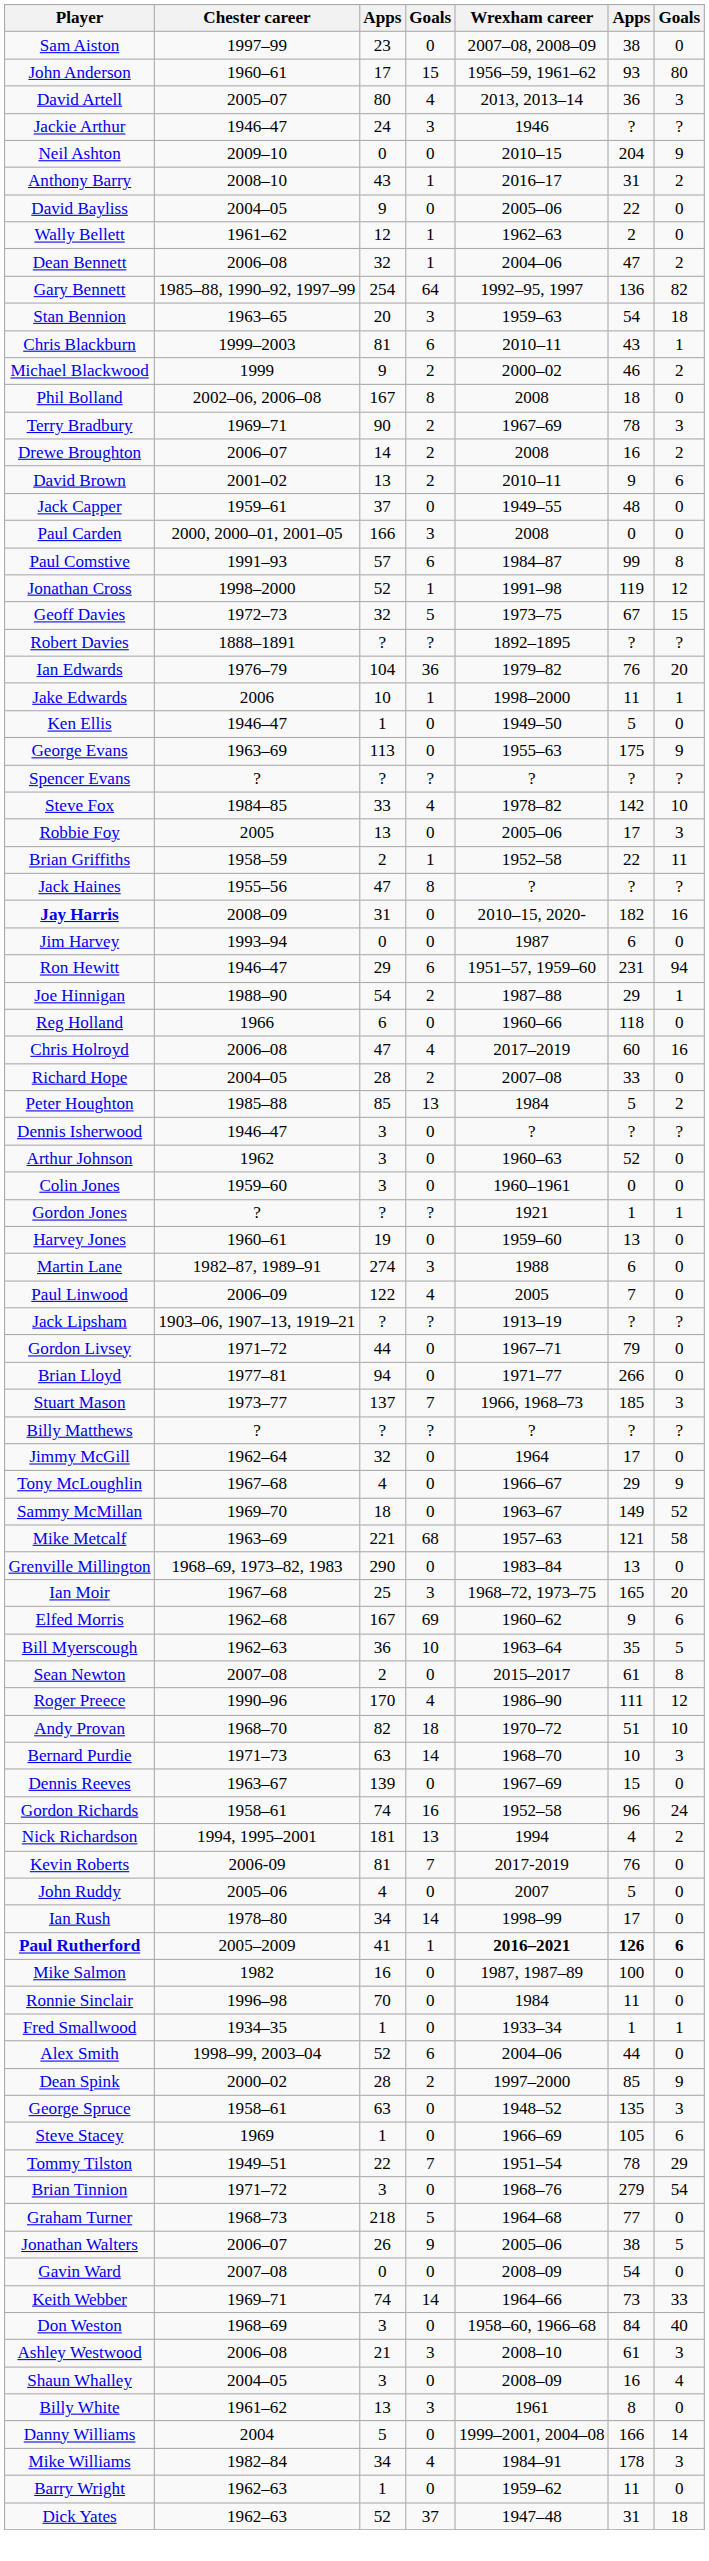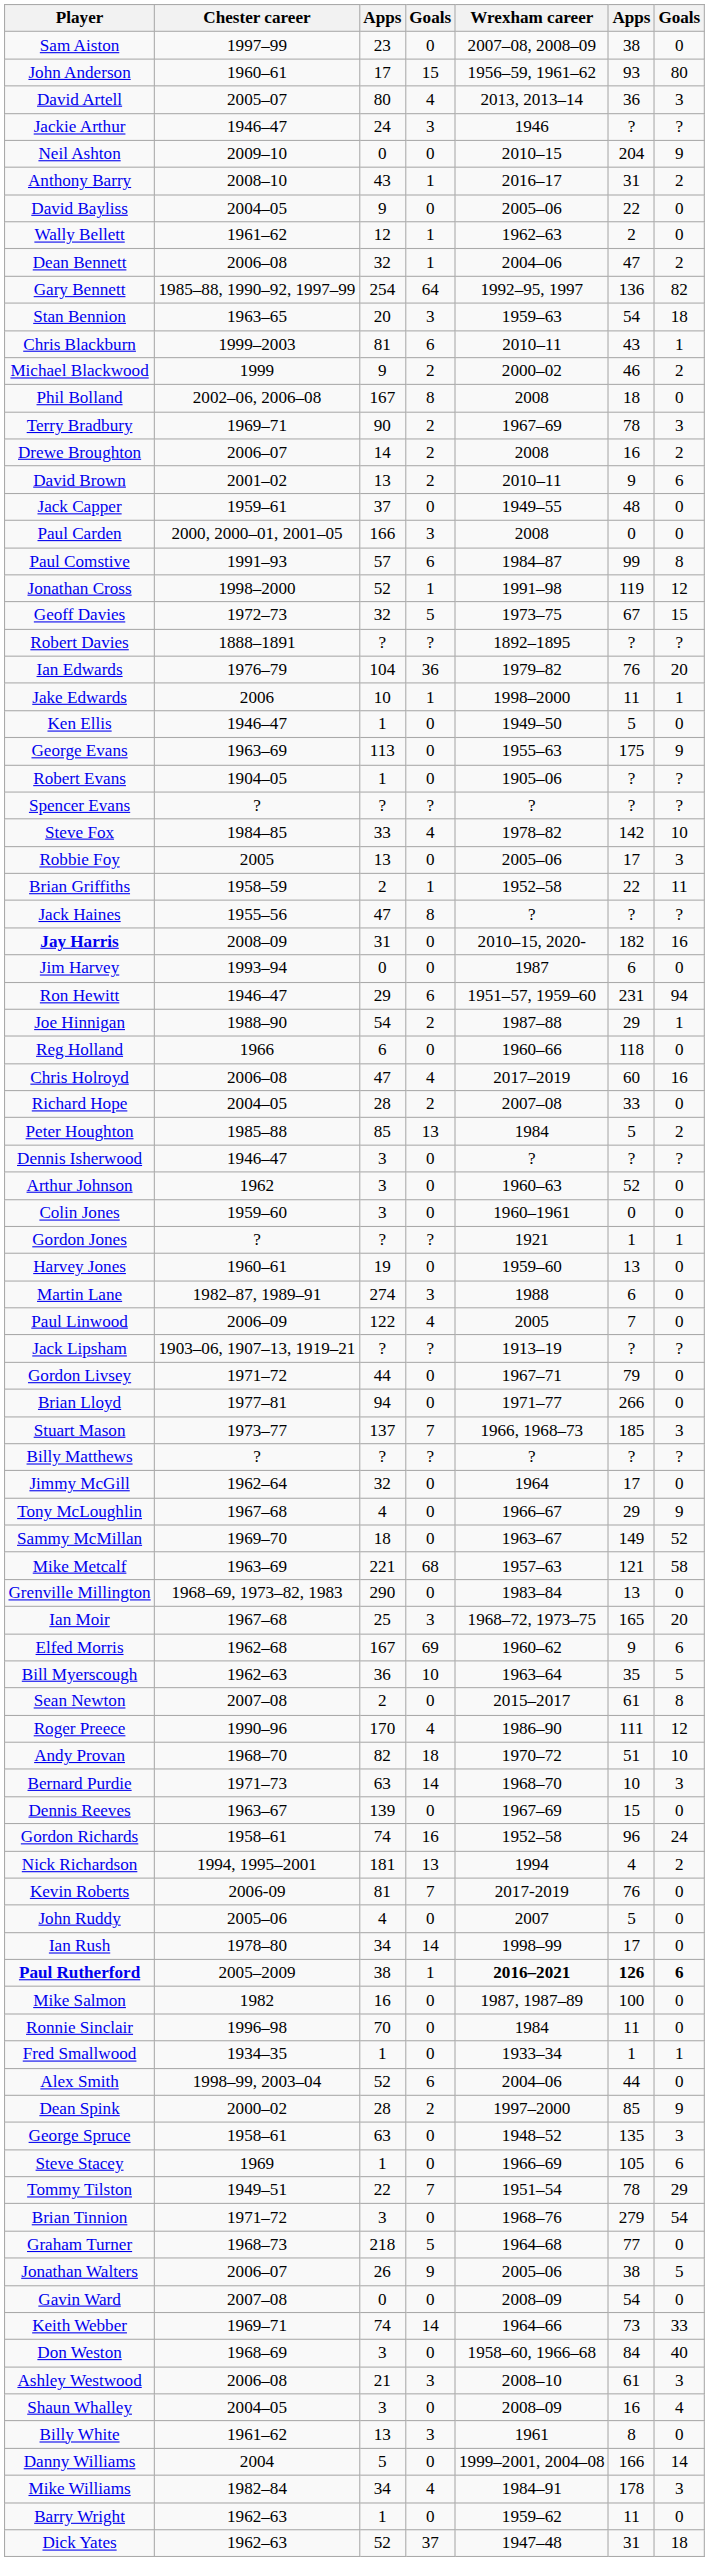 <table class="wikitable" style="text-align:center;">
 <tr>
 <th>Player</th>
 <th>Chester career</th>
 <th>Apps</th>
 <th>Goals</th>
 <th>Wrexham career</th>
 <th>Apps</th>
 <th>Goals</th>
 </tr>
 <tr>
 <td><a href='#'>Sam Aiston</a></td>
 <td>1997–99</td>
 <td>23</td>
 <td>0</td>
 <td>2007–08, 2008–09</td>
 <td>38</td>
 <td>0</td>
 </tr>
 <tr>
 <td><a href='#'>John Anderson</a></td>
 <td>1960–61</td>
 <td>17</td>
 <td>15</td>
 <td>1956–59, 1961–62</td>
 <td>93</td>
 <td>80</td>
 </tr>
 <tr>
 <td><a href='#'>David Artell</a></td>
 <td>2005–07</td>
 <td>80</td>
 <td>4</td>
 <td>2013, 2013–14</td>
 <td>36</td>
 <td>3</td>
 </tr>
 <tr>
 <td><a href='#'>Jackie Arthur</a></td>
 <td>1946–47</td>
 <td>24</td>
 <td>3</td>
 <td>1946</td>
 <td>?</td>
 <td>?</td>
 </tr>
 <tr>
 <td><a href='#'>Neil Ashton</a></td>
 <td>2009–10</td>
 <td>0</td>
 <td>0</td>
 <td>2010–15</td>
 <td>204</td>
 <td>9</td>
 </tr>
 <tr>
 <td><a href='#'>Anthony Barry</a></td>
 <td>2008–10</td>
 <td>43</td>
 <td>1</td>
 <td>2016–17</td>
 <td>31</td>
 <td>2</td>
 </tr>
 <tr>
 <td><a href='#'>David Bayliss</a></td>
 <td>2004–05</td>
 <td>9</td>
 <td>0</td>
 <td>2005–06</td>
 <td>22</td>
 <td>0</td>
 </tr>
 <tr>
 <td><a href='#'>Wally Bellett</a></td>
 <td>1961–62</td>
 <td>12</td>
 <td>1</td>
 <td>1962–63</td>
 <td>2</td>
 <td>0</td>
 </tr>
 <tr>
 <td><a href='#'>Dean Bennett</a></td>
 <td>2006–08</td>
 <td>32</td>
 <td>1</td>
 <td>2004–06</td>
 <td>47</td>
 <td>2</td>
 </tr>
 <tr>
 <td><a href='#'>Gary Bennett</a></td>
 <td>1985–88, 1990–92, 1997–99</td>
 <td>254</td>
 <td>64</td>
 <td>1992–95, 1997</td>
 <td>136</td>
 <td>82</td>
 </tr>
 <tr>
 <td><a href='#'>Stan Bennion</a></td>
 <td>1963–65</td>
 <td>20</td>
 <td>3</td>
 <td>1959–63</td>
 <td>54</td>
 <td>18</td>
 </tr>
 <tr>
 <td><a href='#'>Chris Blackburn</a></td>
 <td>1999–2003</td>
 <td>81</td>
 <td>6</td>
 <td>2010–11</td>
 <td>43</td>
 <td>1</td>
 </tr>
 <tr>
 <td><a href='#'>Michael Blackwood</a></td>
 <td>1999</td>
 <td>9</td>
 <td>2</td>
 <td>2000–02</td>
 <td>46</td>
 <td>2</td>
 </tr>
 <tr>
 <td><a href='#'>Phil Bolland</a></td>
 <td>2002–06, 2006–08</td>
 <td>167</td>
 <td>8</td>
 <td>2008</td>
 <td>18</td>
 <td>0</td>
 </tr>
 <tr>
 <td><a href='#'>Terry Bradbury</a></td>
 <td>1969–71</td>
 <td>90</td>
 <td>2</td>
 <td>1967–69</td>
 <td>78</td>
 <td>3</td>
 </tr>
 <tr>
 <td><a href='#'>Drewe Broughton</a></td>
 <td>2006–07</td>
 <td>14</td>
 <td>2</td>
 <td>2008</td>
 <td>16</td>
 <td>2</td>
 </tr>
 <tr>
 <td><a href='#'>David Brown</a></td>
 <td>2001–02</td>
 <td>13</td>
 <td>2</td>
 <td>2010–11</td>
 <td>9</td>
 <td>6</td>
 </tr>
 <tr>
 <td><a href='#'>Jack Capper</a></td>
 <td>1959–61</td>
 <td>37</td>
 <td>0</td>
 <td>1949–55</td>
 <td>48</td>
 <td>0</td>
 </tr>
 <tr>
 <td><a href='#'>Paul Carden</a></td>
 <td>2000, 2000–01, 2001–05</td>
 <td>166</td>
 <td>3</td>
 <td>2008</td>
 <td>0</td>
 <td>0</td>
 </tr>
 <tr>
 <td><a href='#'>Paul Comstive</a></td>
 <td>1991–93</td>
 <td>57</td>
 <td>6</td>
 <td>1984–87</td>
 <td>99</td>
 <td>8</td>
 </tr>
 <tr>
 <td><a href='#'>Jonathan Cross</a></td>
 <td>1998–2000</td>
 <td>52</td>
 <td>1</td>
 <td>1991–98</td>
 <td>119</td>
 <td>12</td>
 </tr>
 <tr>
 <td><a href='#'>Geoff Davies</a></td>
 <td>1972–73</td>
 <td>32</td>
 <td>5</td>
 <td>1973–75</td>
 <td>67</td>
 <td>15</td>
 </tr>
 <tr>
 <td><a href='#'>Robert Davies</a></td>
 <td>1888–1891</td>
 <td>?</td>
 <td>?</td>
 <td>1892–1895</td>
 <td>?</td>
 <td>?</td>
 </tr>
 <tr>
 <td><a href='#'>Ian Edwards</a></td>
 <td>1976–79</td>
 <td>104</td>
 <td>36</td>
 <td>1979–82</td>
 <td>76</td>
 <td>20</td>
 </tr>
 <tr>
 <td><a href='#'>Jake Edwards</a></td>
 <td>2006</td>
 <td>10</td>
 <td>1</td>
 <td>1998–2000</td>
 <td>11</td>
 <td>1</td>
 </tr>
 <tr>
 <td><a href='#'>Ken Ellis</a></td>
 <td>1946–47</td>
 <td>1</td>
 <td>0</td>
 <td>1949–50</td>
 <td>5</td>
 <td>0</td>
 </tr>
 <tr>
 <td><a href='#'>George Evans</a></td>
 <td>1963–69</td>
 <td>113</td>
 <td>0</td>
 <td>1955–63</td>
 <td>175</td>
 <td>9</td>
+</tr>
+<tr>
+<td><a href='#'>Robert Evans</a></td>
+<td>1904–05</td>
+<td>1</td>
+<td>0</td>
+<td>1905–06</td>
+<td>?</td>
+<td>?</td>
 </tr>
 <tr>
 <td><a href='#'>Spencer Evans</a></td>
 <td>?</td>
 <td>?</td>
 <td>?</td>
 <td>?</td>
 <td>?</td>
 <td>?</td>
 </tr>
 <tr>
 <td><a href='#'>Steve Fox</a></td>
 <td>1984–85</td>
 <td>33</td>
 <td>4</td>
 <td>1978–82</td>
 <td>142</td>
 <td>10</td>
 </tr>
 <tr>
 <td><a href='#'>Robbie Foy</a></td>
 <td>2005</td>
 <td>13</td>
 <td>0</td>
 <td>2005–06</td>
 <td>17</td>
 <td>3</td>
 </tr>
 <tr>
 <td><a href='#'>Brian Griffiths</a></td>
 <td>1958–59</td>
 <td>2</td>
 <td>1</td>
 <td>1952–58</td>
 <td>22</td>
 <td>11</td>
 </tr>
 <tr>
 <td><a href='#'>Jack Haines</a></td>
 <td>1955–56</td>
 <td>47</td>
 <td>8</td>
 <td>?</td>
 <td>?</td>
 <td>?</td>
 </tr>
 <tr>
 <td><strong><a href='#'>Jay Harris</a></strong></td>
 <td>2008–09</td>
 <td>31</td>
 <td>0</td>
 <td>2010–15, 2020-</td>
 <td>182</td>
 <td>16</td>
 </tr>
 <tr>
 <td><a href='#'>Jim Harvey</a></td>
 <td>1993–94</td>
 <td>0</td>
 <td>0</td>
 <td>1987</td>
 <td>6</td>
 <td>0</td>
 </tr>
 <tr>
 <td><a href='#'>Ron Hewitt</a></td>
 <td>1946–47</td>
 <td>29</td>
 <td>6</td>
 <td>1951–57, 1959–60</td>
 <td>231</td>
 <td>94</td>
 </tr>
 <tr>
 <td><a href='#'>Joe Hinnigan</a></td>
 <td>1988–90</td>
 <td>54</td>
 <td>2</td>
 <td>1987–88</td>
 <td>29</td>
 <td>1</td>
 </tr>
 <tr>
 <td><a href='#'>Reg Holland</a></td>
 <td>1966</td>
 <td>6</td>
 <td>0</td>
 <td>1960–66</td>
 <td>118</td>
 <td>0</td>
 </tr>
 <tr>
 <td><a href='#'>Chris Holroyd</a></td>
 <td>2006–08</td>
 <td>47</td>
 <td>4</td>
 <td>2017–2019</td>
 <td>60</td>
 <td>16</td>
 </tr>
 <tr>
 <td><a href='#'>Richard Hope</a></td>
 <td>2004–05</td>
 <td>28</td>
 <td>2</td>
 <td>2007–08</td>
 <td>33</td>
 <td>0</td>
 </tr>
 <tr>
 <td><a href='#'>Peter Houghton</a></td>
 <td>1985–88</td>
 <td>85</td>
 <td>13</td>
 <td>1984</td>
 <td>5</td>
 <td>2</td>
 </tr>
 <tr>
 <td><a href='#'>Dennis Isherwood</a></td>
 <td>1946–47</td>
 <td>3</td>
 <td>0</td>
 <td>?</td>
 <td>?</td>
 <td>?</td>
 </tr>
 <tr>
 <td><a href='#'>Arthur Johnson</a></td>
 <td>1962</td>
 <td>3</td>
 <td>0</td>
 <td>1960–63</td>
 <td>52</td>
 <td>0</td>
 </tr>
 <tr>
 <td><a href='#'>Colin Jones</a></td>
 <td>1959–60</td>
 <td>3</td>
 <td>0</td>
 <td>1960–1961</td>
 <td>0</td>
 <td>0</td>
 </tr>
 <tr>
 <td><a href='#'>Gordon Jones</a></td>
 <td>?</td>
 <td>?</td>
 <td>?</td>
 <td>1921</td>
 <td>1</td>
 <td>1</td>
 </tr>
 <tr>
 <td><a href='#'>Harvey Jones</a></td>
 <td>1960–61</td>
 <td>19</td>
 <td>0</td>
 <td>1959–60</td>
 <td>13</td>
 <td>0</td>
 </tr>
 <tr>
 <td><a href='#'>Martin Lane</a></td>
 <td>1982–87, 1989–91</td>
 <td>274</td>
 <td>3</td>
 <td>1988</td>
 <td>6</td>
 <td>0</td>
 </tr>
 <tr>
 <td><a href='#'>Paul Linwood</a></td>
 <td>2006–09</td>
 <td>122</td>
 <td>4</td>
 <td>2005</td>
 <td>7</td>
 <td>0</td>
 </tr>
 <tr>
 <td><a href='#'>Jack Lipsham</a></td>
 <td>1903–06, 1907–13, 1919–21</td>
 <td>?</td>
 <td>?</td>
 <td>1913–19</td>
 <td>?</td>
 <td>?</td>
 </tr>
 <tr>
 <td><a href='#'>Gordon Livsey</a></td>
 <td>1971–72</td>
 <td>44</td>
 <td>0</td>
 <td>1967–71</td>
 <td>79</td>
 <td>0</td>
 </tr>
 <tr>
 <td><a href='#'>Brian Lloyd</a></td>
 <td>1977–81</td>
 <td>94</td>
 <td>0</td>
 <td>1971–77</td>
 <td>266</td>
 <td>0</td>
 </tr>
 <tr>
 <td><a href='#'>Stuart Mason</a></td>
 <td>1973–77</td>
 <td>137</td>
 <td>7</td>
 <td>1966, 1968–73</td>
 <td>185</td>
 <td>3</td>
 </tr>
 <tr>
 <td><a href='#'>Billy Matthews</a></td>
 <td>?</td>
 <td>?</td>
 <td>?</td>
 <td>?</td>
 <td>?</td>
 <td>?</td>
 </tr>
 <tr>
 <td><a href='#'>Jimmy McGill</a></td>
 <td>1962–64</td>
 <td>32</td>
 <td>0</td>
 <td>1964</td>
 <td>17</td>
 <td>0</td>
 </tr>
 <tr>
 <td><a href='#'>Tony McLoughlin</a></td>
 <td>1967–68</td>
 <td>4</td>
 <td>0</td>
 <td>1966–67</td>
 <td>29</td>
 <td>9</td>
 </tr>
 <tr>
 <td><a href='#'>Sammy McMillan</a></td>
 <td>1969–70</td>
 <td>18</td>
 <td>0</td>
 <td>1963–67</td>
 <td>149</td>
 <td>52</td>
 </tr>
 <tr>
 <td><a href='#'>Mike Metcalf</a></td>
 <td>1963–69</td>
 <td>221</td>
 <td>68</td>
 <td>1957–63</td>
 <td>121</td>
 <td>58</td>
 </tr>
 <tr>
 <td><a href='#'>Grenville Millington</a></td>
 <td>1968–69, 1973–82, 1983</td>
 <td>290</td>
 <td>0</td>
 <td>1983–84</td>
 <td>13</td>
 <td>0</td>
 </tr>
 <tr>
 <td><a href='#'>Ian Moir</a></td>
 <td>1967–68</td>
 <td>25</td>
 <td>3</td>
 <td>1968–72, 1973–75</td>
 <td>165</td>
 <td>20</td>
 </tr>
 <tr>
 <td><a href='#'>Elfed Morris</a></td>
 <td>1962–68</td>
 <td>167</td>
 <td>69</td>
 <td>1960–62</td>
 <td>9</td>
 <td>6</td>
 </tr>
 <tr>
 <td><a href='#'>Bill Myerscough</a></td>
 <td>1962–63</td>
 <td>36</td>
 <td>10</td>
 <td>1963–64</td>
 <td>35</td>
 <td>5</td>
 </tr>
 <tr>
 <td><a href='#'>Sean Newton</a></td>
 <td>2007–08</td>
 <td>2</td>
 <td>0</td>
 <td>2015–2017</td>
 <td>61</td>
 <td>8</td>
 </tr>
 <tr>
 <td><a href='#'>Roger Preece</a></td>
 <td>1990–96</td>
 <td>170</td>
 <td>4</td>
 <td>1986–90</td>
 <td>111</td>
 <td>12</td>
 </tr>
 <tr>
 <td><a href='#'>Andy Provan</a></td>
 <td>1968–70</td>
 <td>82</td>
 <td>18</td>
 <td>1970–72</td>
 <td>51</td>
 <td>10</td>
 </tr>
 <tr>
 <td><a href='#'>Bernard Purdie</a></td>
 <td>1971–73</td>
 <td>63</td>
 <td>14</td>
 <td>1968–70</td>
 <td>10</td>
 <td>3</td>
 </tr>
 <tr>
 <td><a href='#'>Dennis Reeves</a></td>
 <td>1963–67</td>
 <td>139</td>
 <td>0</td>
 <td>1967–69</td>
 <td>15</td>
 <td>0</td>
 </tr>
 <tr>
 <td><a href='#'>Gordon Richards</a></td>
 <td>1958–61</td>
 <td>74</td>
 <td>16</td>
 <td>1952–58</td>
 <td>96</td>
 <td>24</td>
 </tr>
 <tr>
 <td><a href='#'>Nick Richardson</a></td>
 <td>1994, 1995–2001</td>
 <td>181</td>
 <td>13</td>
 <td>1994</td>
 <td>4</td>
 <td>2</td>
 </tr>
 <tr>
 <td><a href='#'>Kevin Roberts</a></td>
 <td>2006-09</td>
 <td>81</td>
 <td>7</td>
 <td>2017-2019</td>
 <td>76</td>
 <td>0</td>
 </tr>
 <tr>
 <td><a href='#'>John Ruddy</a></td>
 <td>2005–06</td>
 <td>4</td>
 <td>0</td>
 <td>2007</td>
 <td>5</td>
 <td>0</td>
 </tr>
 <tr>
 <td><a href='#'>Ian Rush</a></td>
 <td>1978–80</td>
 <td>34</td>
 <td>14</td>
 <td>1998–99</td>
 <td>17</td>
 <td>0</td>
 </tr>
 <tr>
 <td><strong><a href='#'>Paul Rutherford</a></strong></td>
 <td>2005–2009</td>
-<td>41</td>
+<td>38</td>
 <td>1</td>
 <td><strong>2016–2021</strong></td>
 <td><strong>126</strong></td>
 <td><strong>6</strong></td>
 </tr>
 <tr>
 <td><a href='#'>Mike Salmon</a></td>
 <td>1982</td>
 <td>16</td>
 <td>0</td>
 <td>1987, 1987–89</td>
 <td>100</td>
 <td>0</td>
 </tr>
 <tr>
 <td><a href='#'>Ronnie Sinclair</a></td>
 <td>1996–98</td>
 <td>70</td>
 <td>0</td>
 <td>1984</td>
 <td>11</td>
 <td>0</td>
 </tr>
 <tr>
 <td><a href='#'>Fred Smallwood</a></td>
 <td>1934–35</td>
 <td>1</td>
 <td>0</td>
 <td>1933–34</td>
 <td>1</td>
 <td>1</td>
 </tr>
 <tr>
 <td><a href='#'>Alex Smith</a></td>
 <td>1998–99, 2003–04</td>
 <td>52</td>
 <td>6</td>
 <td>2004–06</td>
 <td>44</td>
 <td>0</td>
 </tr>
 <tr>
 <td><a href='#'>Dean Spink</a></td>
 <td>2000–02</td>
 <td>28</td>
 <td>2</td>
 <td>1997–2000</td>
 <td>85</td>
 <td>9</td>
 </tr>
 <tr>
 <td><a href='#'>George Spruce</a></td>
 <td>1958–61</td>
 <td>63</td>
 <td>0</td>
 <td>1948–52</td>
 <td>135</td>
 <td>3</td>
 </tr>
 <tr>
 <td><a href='#'>Steve Stacey</a></td>
 <td>1969</td>
 <td>1</td>
 <td>0</td>
 <td>1966–69</td>
 <td>105</td>
 <td>6</td>
 </tr>
 <tr>
 <td><a href='#'>Tommy Tilston</a></td>
 <td>1949–51</td>
 <td>22</td>
 <td>7</td>
 <td>1951–54</td>
 <td>78</td>
 <td>29</td>
 </tr>
 <tr>
 <td><a href='#'>Brian Tinnion</a></td>
 <td>1971–72</td>
 <td>3</td>
 <td>0</td>
 <td>1968–76</td>
 <td>279</td>
 <td>54</td>
 </tr>
 <tr>
 <td><a href='#'>Graham Turner</a></td>
 <td>1968–73</td>
 <td>218</td>
 <td>5</td>
 <td>1964–68</td>
 <td>77</td>
 <td>0</td>
 </tr>
 <tr>
 <td><a href='#'>Jonathan Walters</a></td>
 <td>2006–07</td>
 <td>26</td>
 <td>9</td>
 <td>2005–06</td>
 <td>38</td>
 <td>5</td>
 </tr>
 <tr>
 <td><a href='#'>Gavin Ward</a></td>
 <td>2007–08</td>
 <td>0</td>
 <td>0</td>
 <td>2008–09</td>
 <td>54</td>
 <td>0</td>
 </tr>
 <tr>
 <td><a href='#'>Keith Webber</a></td>
 <td>1969–71</td>
 <td>74</td>
 <td>14</td>
 <td>1964–66</td>
 <td>73</td>
 <td>33</td>
 </tr>
 <tr>
 <td><a href='#'>Don Weston</a></td>
 <td>1968–69</td>
 <td>3</td>
 <td>0</td>
 <td>1958–60, 1966–68</td>
 <td>84</td>
 <td>40</td>
 </tr>
 <tr>
 <td><a href='#'>Ashley Westwood</a></td>
 <td>2006–08</td>
 <td>21</td>
 <td>3</td>
 <td>2008–10</td>
 <td>61</td>
 <td>3</td>
 </tr>
 <tr>
 <td><a href='#'>Shaun Whalley</a></td>
 <td>2004–05</td>
 <td>3</td>
 <td>0</td>
 <td>2008–09</td>
 <td>16</td>
 <td>4</td>
 </tr>
 <tr>
 <td><a href='#'>Billy White</a></td>
 <td>1961–62</td>
 <td>13</td>
 <td>3</td>
 <td>1961</td>
 <td>8</td>
 <td>0</td>
 </tr>
 <tr>
 <td><a href='#'>Danny Williams</a></td>
 <td>2004</td>
 <td>5</td>
 <td>0</td>
 <td>1999–2001, 2004–08</td>
 <td>166</td>
 <td>14</td>
 </tr>
 <tr>
 <td><a href='#'>Mike Williams</a></td>
 <td>1982–84</td>
 <td>34</td>
 <td>4</td>
 <td>1984–91</td>
 <td>178</td>
 <td>3</td>
 </tr>
 <tr>
 <td><a href='#'>Barry Wright</a></td>
 <td>1962–63</td>
 <td>1</td>
 <td>0</td>
 <td>1959–62</td>
 <td>11</td>
 <td>0</td>
 </tr>
 <tr>
 <td><a href='#'>Dick Yates</a></td>
 <td>1962–63</td>
 <td>52</td>
 <td>37</td>
 <td>1947–48</td>
 <td>31</td>
 <td>18</td>
 </tr>
 </table>
